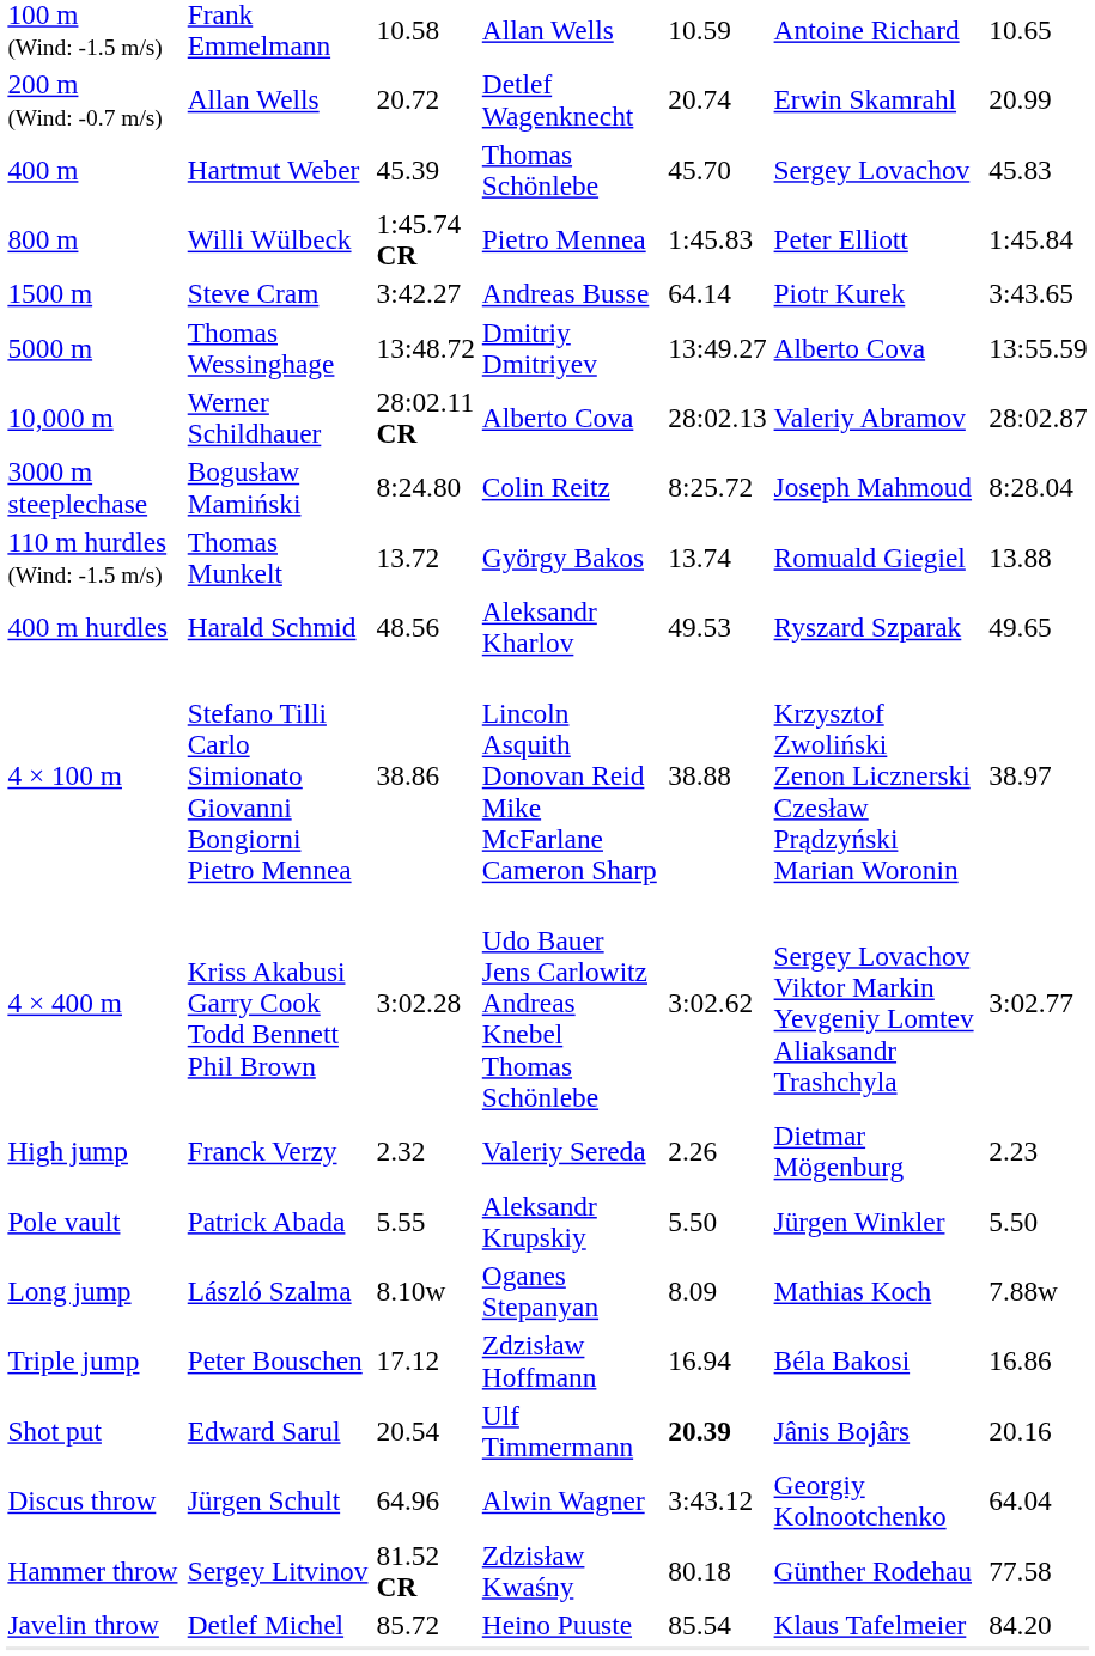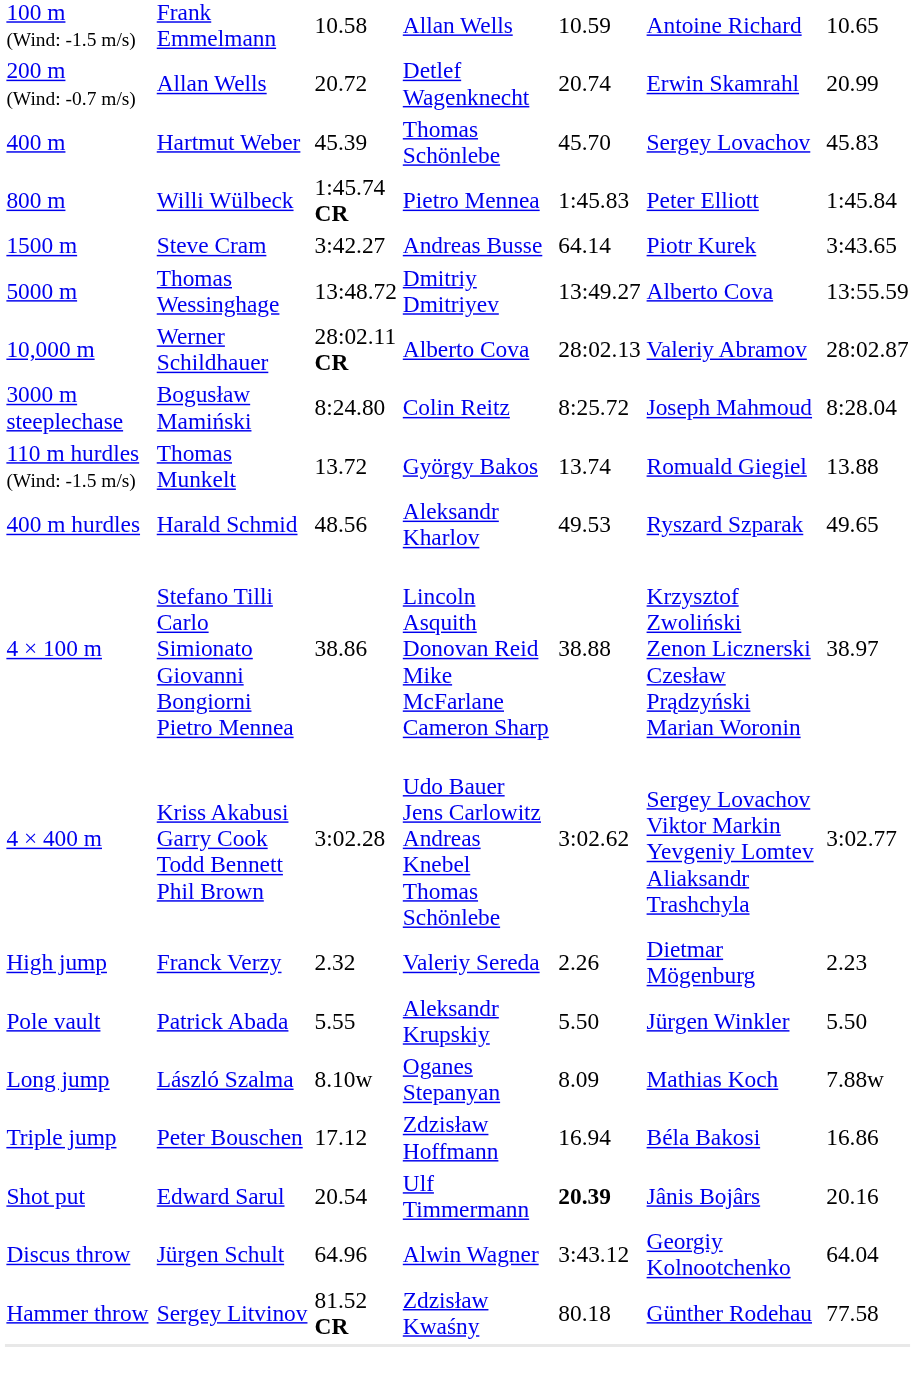 <table>
 <tr>
 <td><a href='#'>100 m</a><br><small>(Wind: -1.5 m/s)</small></td>
 <td><a href='#'>Frank Emmelmann</a><br></td>
 <td>10.58</td>
 <td><a href='#'>Allan Wells</a><br></td>
 <td>10.59</td>
 <td><a href='#'>Antoine Richard</a><br></td>
 <td>10.65</td>
 </tr>
 <tr>
 <td><a href='#'>200 m</a><br><small>(Wind: -0.7 m/s)</small></td>
 <td><a href='#'>Allan Wells</a><br></td>
 <td>20.72</td>
 <td><a href='#'>Detlef Wagenknecht</a><br></td>
 <td>20.74</td>
 <td><a href='#'>Erwin Skamrahl</a><br></td>
 <td>20.99</td>
 </tr>
 <tr>
 <td><a href='#'>400 m</a></td>
 <td><a href='#'>Hartmut Weber</a><br></td>
 <td>45.39</td>
 <td><a href='#'>Thomas Schönlebe</a><br></td>
 <td>45.70</td>
 <td><a href='#'>Sergey Lovachov</a><br></td>
 <td>45.83</td>
 </tr>
 <tr>
 <td><a href='#'>800 m</a></td>
 <td><a href='#'>Willi Wülbeck</a><br></td>
 <td>1:45.74<br><strong>CR</strong></td>
 <td><a href='#'>Pietro Mennea</a><br></td>
 <td>1:45.83</td>
 <td><a href='#'>Peter Elliott</a><br></td>
 <td>1:45.84</td>
 </tr>
 <tr>
 <td><a href='#'>1500 m</a></td>
 <td><a href='#'>Steve Cram</a><br></td>
 <td>3:42.27</td>
 <td><a href='#'>Andreas Busse</a><br></td>
 <td>64.14</td>
 <td><a href='#'>Piotr Kurek</a><br></td>
 <td>3:43.65</td>
 </tr>
 <tr>
 <td><a href='#'>5000 m</a></td>
 <td><a href='#'>Thomas Wessinghage</a><br></td>
 <td>13:48.72</td>
 <td><a href='#'>Dmitriy Dmitriyev</a><br></td>
 <td>13:49.27</td>
 <td><a href='#'>Alberto Cova</a><br></td>
 <td>13:55.59</td>
 </tr>
 <tr>
 <td><a href='#'>10,000 m</a></td>
 <td><a href='#'>Werner Schildhauer</a><br></td>
 <td>28:02.11<br><strong>CR</strong></td>
 <td><a href='#'>Alberto Cova</a><br></td>
 <td>28:02.13</td>
 <td><a href='#'>Valeriy Abramov</a><br></td>
 <td>28:02.87</td>
 </tr>
 <tr>
 <td><a href='#'>3000 m steeplechase</a></td>
 <td><a href='#'>Bogusław Mamiński</a><br></td>
 <td>8:24.80</td>
 <td><a href='#'>Colin Reitz</a><br></td>
 <td>8:25.72</td>
 <td><a href='#'>Joseph Mahmoud</a><br></td>
 <td>8:28.04</td>
 </tr>
 <tr>
 <td><a href='#'>110 m hurdles</a><br><small>(Wind: -1.5 m/s)</small></td>
 <td><a href='#'>Thomas Munkelt</a><br></td>
 <td>13.72</td>
 <td><a href='#'>György Bakos</a><br></td>
 <td>13.74</td>
 <td><a href='#'>Romuald Giegiel</a><br></td>
 <td>13.88</td>
 </tr>
 <tr>
 <td><a href='#'>400 m hurdles</a></td>
 <td><a href='#'>Harald Schmid</a><br></td>
 <td>48.56</td>
 <td><a href='#'>Aleksandr Kharlov</a><br></td>
 <td>49.53</td>
 <td><a href='#'>Ryszard Szparak</a><br></td>
 <td>49.65</td>
 </tr>
 <tr>
 <td><a href='#'>4 × 100 m</a></td>
 <td><br><a href='#'>Stefano Tilli</a><br><a href='#'>Carlo Simionato</a><br><a href='#'>Giovanni Bongiorni</a><br><a href='#'>Pietro Mennea</a></td>
 <td>38.86</td>
 <td><br><a href='#'>Lincoln Asquith</a><br><a href='#'>Donovan Reid</a><br><a href='#'>Mike McFarlane</a><br><a href='#'>Cameron Sharp</a></td>
 <td>38.88</td>
 <td><br><a href='#'>Krzysztof Zwoliński</a><br><a href='#'>Zenon Licznerski</a><br><a href='#'>Czesław Prądzyński</a><br><a href='#'>Marian Woronin</a></td>
 <td>38.97</td>
 </tr>
 <tr>
 <td><a href='#'>4 × 400 m</a></td>
 <td><br><a href='#'>Kriss Akabusi</a><br><a href='#'>Garry Cook</a><br><a href='#'>Todd Bennett</a><br><a href='#'>Phil Brown</a></td>
 <td>3:02.28</td>
 <td><br><a href='#'>Udo Bauer</a><br><a href='#'>Jens Carlowitz</a><br><a href='#'>Andreas Knebel</a><br><a href='#'>Thomas Schönlebe</a></td>
 <td>3:02.62</td>
 <td><br><a href='#'>Sergey Lovachov</a><br><a href='#'>Viktor Markin</a><br><a href='#'>Yevgeniy Lomtev</a><br><a href='#'>Aliaksandr Trashchyla</a></td>
 <td>3:02.77</td>
 </tr>
 <tr>
 <td><a href='#'>High jump</a></td>
 <td><a href='#'>Franck Verzy</a><br></td>
 <td>2.32</td>
 <td><a href='#'>Valeriy Sereda</a><br></td>
 <td>2.26</td>
 <td><a href='#'>Dietmar Mögenburg</a><br></td>
 <td>2.23</td>
 </tr>
 <tr>
 <td><a href='#'>Pole vault</a></td>
 <td><a href='#'>Patrick Abada</a><br></td>
 <td>5.55</td>
 <td><a href='#'>Aleksandr Krupskiy</a><br></td>
 <td>5.50</td>
 <td><a href='#'>Jürgen Winkler</a><br></td>
 <td>5.50</td>
 </tr>
 <tr>
 <td><a href='#'>Long jump</a></td>
 <td><a href='#'>László Szalma</a><br></td>
 <td>8.10w</td>
 <td><a href='#'>Oganes Stepanyan</a><br></td>
 <td>8.09</td>
 <td><a href='#'>Mathias Koch</a><br></td>
 <td>7.88w</td>
 </tr>
 <tr>
 <td><a href='#'>Triple jump</a></td>
 <td><a href='#'>Peter Bouschen</a><br></td>
 <td>17.12</td>
 <td><a href='#'>Zdzisław Hoffmann</a><br></td>
 <td>16.94</td>
 <td><a href='#'>Béla Bakosi</a><br></td>
 <td>16.86</td>
 </tr>
 <tr>
 <td><a href='#'>Shot put</a></td>
 <td><a href='#'>Edward Sarul</a><br></td>
 <td>20.54</td>
 <td><a href='#'>Ulf Timmermann</a><br></td>
 <td><strong>20.39</strong></td>
 <td><a href='#'>Jânis Bojârs</a><br></td>
 <td>20.16</td>
 </tr>
 <tr>
 <td><a href='#'>Discus throw</a></td>
 <td><a href='#'>Jürgen Schult</a><br></td>
 <td>64.96</td>
 <td><a href='#'>Alwin Wagner</a><br></td>
 <td>3:43.12</td>
 <td><a href='#'>Georgiy Kolnootchenko</a><br></td>
 <td>64.04</td>
 </tr>
 <tr>
 <td><a href='#'>Hammer throw</a></td>
 <td><a href='#'>Sergey Litvinov</a><br></td>
 <td>81.52<br><strong>CR</strong></td>
 <td><a href='#'>Zdzisław Kwaśny</a><br></td>
 <td>80.18</td>
 <td><a href='#'>Günther Rodehau</a><br></td>
 <td>77.58</td>
 </tr>
-<tr>
-<td><a href='#'>Javelin throw</a></td>
-<td><a href='#'>Detlef Michel</a><br></td>
-<td>85.72</td>
-<td><a href='#'>Heino Puuste</a><br></td>
-<td>85.54</td>
-<td><a href='#'>Klaus Tafelmeier</a><br></td>
-<td>84.20</td>
-</tr>
 <tr style="background:#e8e8e8;">
 <td colspan=7></td>
 </tr>
 </table>
